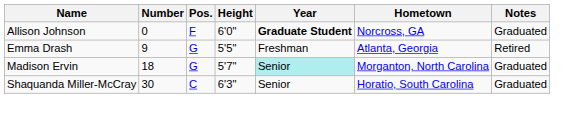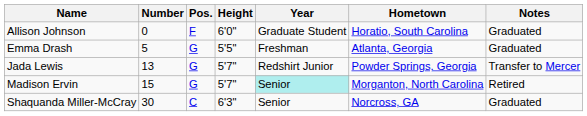 <table class="wikitable sortable" border="1">
 <tr>
 <th>Name</th>
 <th>Number</th>
 <th>Pos.</th>
 <th>Height</th>
 <th>Year</th>
 <th>Hometown</th>
 <th class="wikitable">Notes</th>
 </tr>
 <tr>
 <td>Allison Johnson</td>
 <td>0</td>
 <td><a href='#'>F</a></td>
 <td>6'0"</td>
-<td><strong>Graduate Student</strong></td>
-<td><a href='#'>Norcross, GA</a></td>
+<td>Graduate Student</td>
+<td><a href='#'>Horatio, South Carolina</a></td>
 <td>Graduated</td>
 </tr>
 <tr>
 <td>Emma Drash</td>
-<td>9</td>
+<td>5</td>
 <td><a href='#'>G</a></td>
 <td>5'5"</td>
 <td>Freshman</td>
 <td><a href='#'>Atlanta, Georgia</a></td>
-<td>Retired</td>
+<td>Graduated</td>
+</tr>
+<tr>
+<td>Jada Lewis</td>
+<td>13</td>
+<td><a href='#'>G</a></td>
+<td>5'7"</td>
+<td>Redshirt Junior</td>
+<td><a href='#'>Powder Springs, Georgia</a></td>
+<td>Transfer to <a href='#'>Mercer</a></td>
 </tr>
 <tr>
 <td>Madison Ervin</td>
-<td>18</td>
+<td>15</td>
 <td><a href='#'>G</a></td>
 <td>5'7"</td>
 <td style="background: paleturquoise;">Senior</td>
 <td><a href='#'>Morganton, North Carolina</a></td>
-<td>Graduated</td>
+<td>Retired</td>
 </tr>
 <tr>
 <td>Shaquanda Miller-McCray</td>
 <td>30</td>
 <td><a href='#'>C</a></td>
 <td>6'3"</td>
 <td>Senior</td>
-<td><a href='#'>Horatio, South Carolina</a></td>
+<td><a href='#'>Norcross, GA</a></td>
 <td>Graduated</td>
 </tr>
 </table>
